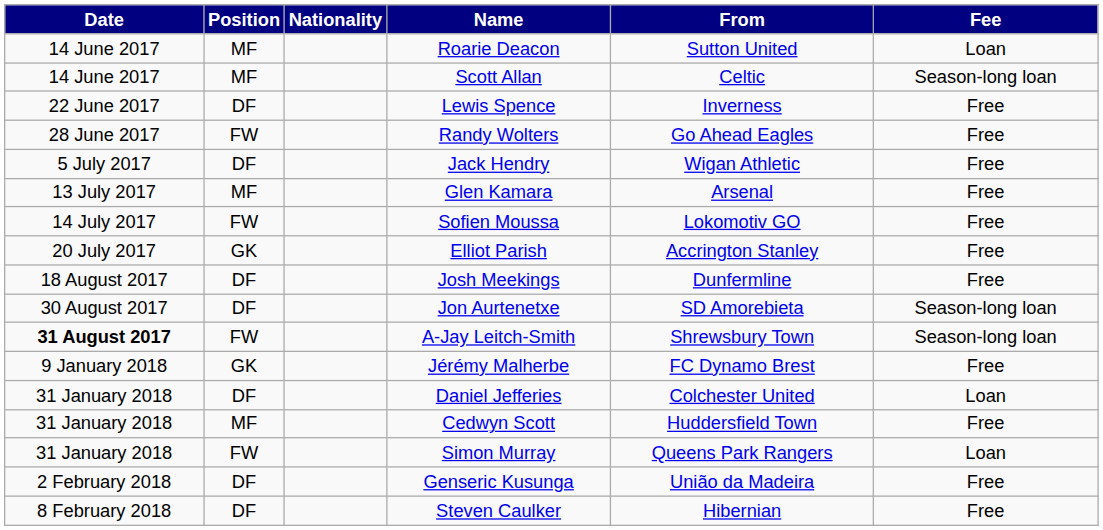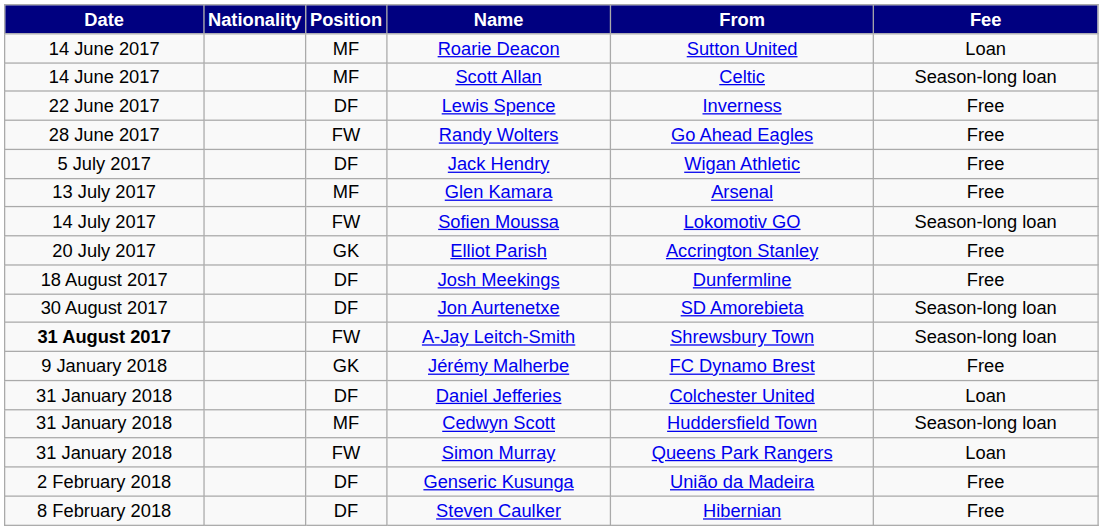 <table class="wikitable"  style="text-align:center; font-size:90%; ">
 <tr>
 <th style="background:#000080; color:white; width:150px;">Date</th>
+<th style="background:#000080; color:white; width:45px;">Nationality</th>
 <th style="background:#000080; color:white; width:45px;">Position</th>
-<th style="background:#000080; color:white; width:45px;">Nationality</th>
 <th style="background:#000080; color:white; width:170px;">Name</th>
 <th style="background:#000080; color:white; width:200px;">From</th>
 <th style="background:#000080; color:white; width:170px;">Fee</th>
 </tr>
 <tr>
 <td>14 June 2017</td>
+<td></td>
 <td>MF</td>
-<td></td>
 <td><a href='#'>Roarie Deacon</a></td>
 <td><a href='#'>Sutton United</a></td>
 <td>Loan</td>
 </tr>
 <tr>
 <td>14 June 2017</td>
+<td></td>
 <td>MF</td>
-<td></td>
 <td><a href='#'>Scott Allan</a></td>
 <td><a href='#'>Celtic</a></td>
 <td>Season-long loan</td>
 </tr>
 <tr>
 <td>22 June 2017</td>
+<td></td>
 <td>DF</td>
-<td></td>
 <td><a href='#'>Lewis Spence</a></td>
 <td><a href='#'>Inverness</a></td>
 <td>Free</td>
 </tr>
 <tr>
 <td>28 June 2017</td>
+<td></td>
 <td>FW</td>
-<td></td>
 <td><a href='#'>Randy Wolters</a></td>
 <td><a href='#'>Go Ahead Eagles</a></td>
 <td>Free</td>
 </tr>
 <tr>
 <td>5 July 2017</td>
+<td></td>
 <td>DF</td>
-<td></td>
 <td><a href='#'>Jack Hendry</a></td>
 <td><a href='#'>Wigan Athletic</a></td>
 <td>Free</td>
 </tr>
 <tr>
 <td>13 July 2017</td>
+<td></td>
 <td>MF</td>
-<td></td>
 <td><a href='#'>Glen Kamara</a></td>
 <td><a href='#'>Arsenal</a></td>
 <td>Free</td>
 </tr>
 <tr>
 <td>14 July 2017</td>
+<td></td>
 <td>FW</td>
-<td></td>
 <td><a href='#'>Sofien Moussa</a></td>
 <td><a href='#'>Lokomotiv GO</a></td>
-<td>Free</td>
+<td>Season-long loan</td>
 </tr>
 <tr>
 <td>20 July 2017</td>
+<td></td>
 <td>GK</td>
-<td></td>
 <td><a href='#'>Elliot Parish</a></td>
 <td><a href='#'>Accrington Stanley</a></td>
 <td>Free</td>
 </tr>
 <tr>
 <td>18 August 2017</td>
+<td></td>
 <td>DF</td>
-<td></td>
 <td><a href='#'>Josh Meekings</a></td>
 <td><a href='#'>Dunfermline</a></td>
 <td>Free</td>
 </tr>
 <tr>
 <td>30 August 2017</td>
+<td></td>
 <td>DF</td>
-<td></td>
 <td><a href='#'>Jon Aurtenetxe</a></td>
 <td><a href='#'>SD Amorebieta</a></td>
 <td>Season-long loan</td>
 </tr>
 <tr>
 <td><strong>31 August 2017</strong></td>
+<td></td>
 <td>FW</td>
-<td></td>
 <td><a href='#'>A-Jay Leitch-Smith</a></td>
 <td><a href='#'>Shrewsbury Town</a></td>
 <td>Season-long loan</td>
 </tr>
 <tr>
 <td>9 January 2018</td>
+<td></td>
 <td>GK</td>
-<td></td>
 <td><a href='#'>Jérémy Malherbe</a></td>
 <td><a href='#'>FC Dynamo Brest</a></td>
 <td>Free</td>
 </tr>
 <tr>
 <td>31 January 2018</td>
+<td></td>
 <td>DF</td>
-<td></td>
 <td><a href='#'>Daniel Jefferies</a></td>
 <td><a href='#'>Colchester United</a></td>
 <td>Loan</td>
 </tr>
 <tr>
 <td>31 January 2018</td>
+<td></td>
 <td>MF</td>
-<td></td>
 <td><a href='#'>Cedwyn Scott</a></td>
 <td><a href='#'>Huddersfield Town</a></td>
-<td>Free</td>
+<td>Season-long loan</td>
 </tr>
 <tr>
 <td>31 January 2018</td>
+<td></td>
 <td>FW</td>
-<td></td>
 <td><a href='#'>Simon Murray</a></td>
 <td><a href='#'>Queens Park Rangers</a></td>
 <td>Loan</td>
 </tr>
 <tr>
 <td>2 February 2018</td>
+<td></td>
 <td>DF</td>
-<td></td>
 <td><a href='#'>Genseric Kusunga</a></td>
 <td><a href='#'>União da Madeira</a></td>
 <td>Free</td>
 </tr>
 <tr>
 <td>8 February 2018</td>
+<td></td>
 <td>DF</td>
-<td></td>
 <td><a href='#'>Steven Caulker</a></td>
 <td><a href='#'>Hibernian</a></td>
 <td>Free</td>
 </tr>
 </table>
